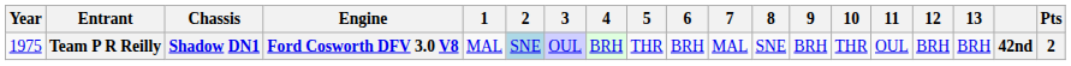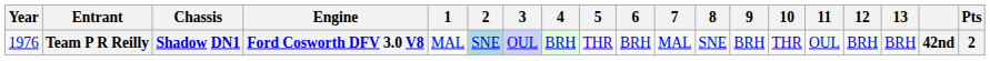 <table class="wikitable" style="text-align:center; font-size:90%">
 <tr>
 <th>Year</th>
 <th>Entrant</th>
 <th>Chassis</th>
 <th>Engine</th>
 <th>1</th>
 <th>2</th>
 <th>3</th>
 <th>4</th>
 <th>5</th>
 <th>6</th>
 <th>7</th>
 <th>8</th>
 <th>9</th>
 <th>10</th>
 <th>11</th>
 <th>12</th>
 <th>13</th>
 <th></th>
 <th>Pts</th>
 </tr>
 <tr>
-<td><a href='#'>1975</a></td>
+<td><a href='#'>1976</a></td>
 <th>Team P R Reilly</th>
 <th><a href='#'>Shadow</a> <a href='#'>DN1</a></th>
 <th><a href='#'>Ford Cosworth DFV</a> 3.0 <a href='#'>V8</a></th>
 <td><a href='#'>MAL</a></td>
 <td style="background: lightblue;"><a href='#'>SNE</a></td>
 <td style="background:#CFCFFF;"><a href='#'>OUL</a><br></td>
 <td style="background:#DFFFDF;"><a href='#'>BRH</a><br></td>
 <td><a href='#'>THR</a></td>
 <td><a href='#'>BRH</a></td>
 <td><a href='#'>MAL</a></td>
 <td><a href='#'>SNE</a></td>
 <td><a href='#'>BRH</a></td>
 <td><a href='#'>THR</a></td>
 <td><a href='#'>OUL</a></td>
 <td><a href='#'>BRH</a></td>
 <td><a href='#'>BRH</a></td>
 <th>42nd</th>
 <th>2</th>
 </tr>
 </table>
